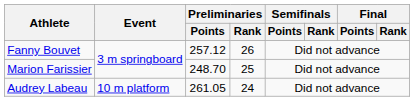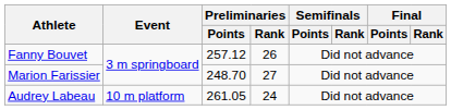 <table class=wikitable style="font-size:90%">
 <tr>
 <th rowspan="2">Athlete</th>
 <th rowspan="2">Event</th>
 <th colspan="2">Preliminaries</th>
 <th colspan="2">Semifinals</th>
 <th colspan="2">Final</th>
 </tr>
 <tr style="font-size:95%">
 <th>Points</th>
 <th>Rank</th>
 <th>Points</th>
 <th>Rank</th>
 <th>Points</th>
 <th>Rank</th>
 </tr>
 <tr align=center>
 <td align=left><a href='#'>Fanny Bouvet</a></td>
 <td align=left rowspan=2><a href='#'>3 m springboard</a></td>
 <td>257.12</td>
 <td>26</td>
 <td colspan=4>Did not advance</td>
 </tr>
 <tr align=center>
 <td align=left><a href='#'>Marion Farissier</a></td>
 <td>248.70</td>
-<td>25</td>
+<td>27</td>
 <td colspan=4>Did not advance</td>
 </tr>
 <tr align=center>
 <td align=left><a href='#'>Audrey Labeau</a></td>
 <td align=left><a href='#'>10 m platform</a></td>
 <td>261.05</td>
 <td>24</td>
 <td colspan=4>Did not advance</td>
 </tr>
 </table>
